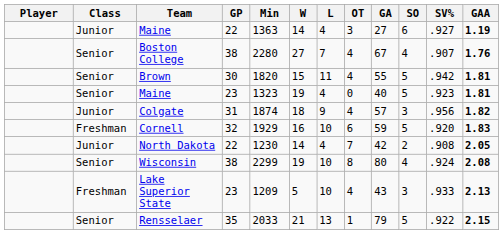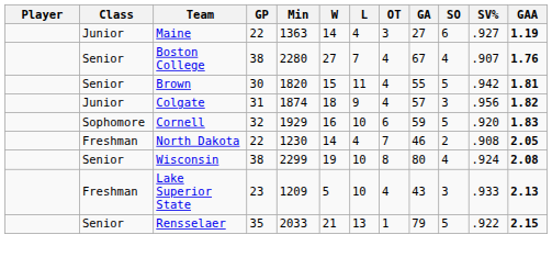 <table class="wikitable sortable">
 <tr>
 <th style="width: 11em;">Player</th>
 <th style="width: 7em;">Class</th>
 <th style="width: 11em;">Team</th>
 <th style="width: 4em;">GP</th>
 <th style="width: 5em;">Min</th>
 <th style="width: 4em;">W</th>
 <th style="width: 4em;">L</th>
 <th style="width: 4em;">OT</th>
 <th style="width: 4em;">GA</th>
 <th style="width: 4em;">SO</th>
 <th style="width: 4em;">SV%</th>
 <th style="width: 4em;">GAA</th>
 </tr>
 <tr>
 <td></td>
 <td>Junior</td>
 <td><a href='#'>Maine</a></td>
 <td>22</td>
 <td>1363</td>
 <td>14</td>
 <td>4</td>
 <td>3</td>
 <td>27</td>
 <td>6</td>
 <td>.927</td>
 <td><strong>1.19</strong></td>
 </tr>
 <tr>
 <td></td>
 <td>Senior</td>
 <td><a href='#'>Boston College</a></td>
 <td>38</td>
 <td>2280</td>
 <td>27</td>
 <td>7</td>
 <td>4</td>
 <td>67</td>
 <td>4</td>
 <td>.907</td>
 <td><strong>1.76</strong></td>
 </tr>
 <tr>
 <td></td>
 <td>Senior</td>
 <td><a href='#'>Brown</a></td>
 <td>30</td>
 <td>1820</td>
 <td>15</td>
 <td>11</td>
 <td>4</td>
 <td>55</td>
 <td>5</td>
 <td>.942</td>
 <td><strong>1.81</strong></td>
 </tr>
 <tr>
 <td></td>
-<td>Senior</td>
-<td><a href='#'>Maine</a></td>
-<td>23</td>
-<td>1323</td>
-<td>19</td>
-<td>4</td>
-<td>0</td>
-<td>40</td>
-<td>5</td>
-<td>.923</td>
-<td><strong>1.81</strong></td>
-</tr>
-<tr>
-<td></td>
 <td>Junior</td>
 <td><a href='#'>Colgate</a></td>
 <td>31</td>
 <td>1874</td>
 <td>18</td>
 <td>9</td>
 <td>4</td>
 <td>57</td>
 <td>3</td>
 <td>.956</td>
 <td><strong>1.82</strong></td>
 </tr>
 <tr>
 <td></td>
-<td>Freshman</td>
+<td>Sophomore</td>
 <td><a href='#'>Cornell</a></td>
 <td>32</td>
 <td>1929</td>
 <td>16</td>
 <td>10</td>
 <td>6</td>
 <td>59</td>
 <td>5</td>
 <td>.920</td>
 <td><strong>1.83</strong></td>
 </tr>
 <tr>
 <td></td>
-<td>Junior</td>
+<td>Freshman</td>
 <td><a href='#'>North Dakota</a></td>
 <td>22</td>
 <td>1230</td>
 <td>14</td>
 <td>4</td>
 <td>7</td>
-<td>42</td>
+<td>46</td>
 <td>2</td>
 <td>.908</td>
 <td><strong>2.05</strong></td>
 </tr>
 <tr>
 <td></td>
 <td>Senior</td>
 <td><a href='#'>Wisconsin</a></td>
 <td>38</td>
 <td>2299</td>
 <td>19</td>
 <td>10</td>
 <td>8</td>
 <td>80</td>
 <td>4</td>
 <td>.924</td>
 <td><strong>2.08</strong></td>
 </tr>
 <tr>
 <td></td>
 <td>Freshman</td>
 <td><a href='#'>Lake Superior State</a></td>
 <td>23</td>
 <td>1209</td>
 <td>5</td>
 <td>10</td>
 <td>4</td>
 <td>43</td>
 <td>3</td>
 <td>.933</td>
 <td><strong>2.13</strong></td>
 </tr>
 <tr>
 <td></td>
 <td>Senior</td>
 <td><a href='#'>Rensselaer</a></td>
 <td>35</td>
 <td>2033</td>
 <td>21</td>
 <td>13</td>
 <td>1</td>
 <td>79</td>
 <td>5</td>
 <td>.922</td>
 <td><strong>2.15</strong></td>
 </tr>
 </table>
